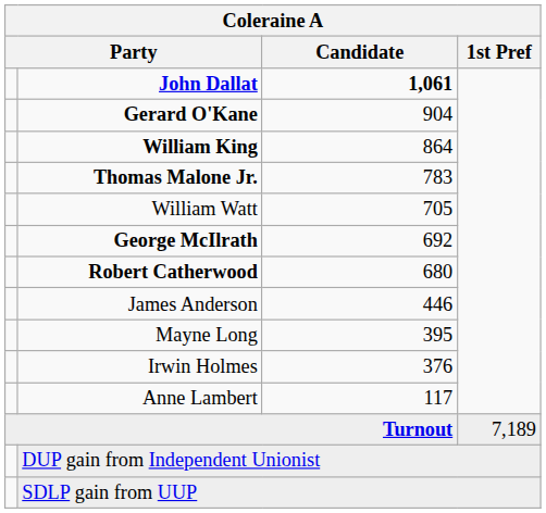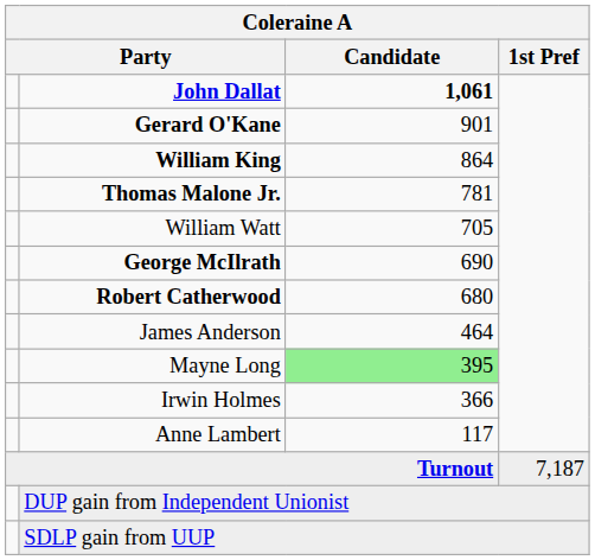 <table class="wikitable">
 <tr>
 <th colspan="4" align="center">Coleraine A</th>
 </tr>
 <tr>
 <th colspan="2" align="center" width=200>Party</th>
 <th width=150>Candidate</th>
 <th width=60>1st Pref</th>
 </tr>
 <tr>
 <td></td>
 <td align="right"><strong><a href='#'>John Dallat</a></strong></td>
 <td align="right"><strong>1,061</strong></td>
 </tr>
 <tr>
 <td></td>
 <td align="right"><strong>Gerard O'Kane</strong></td>
-<td align="right">904</td>
+<td align="right">901</td>
 </tr>
 <tr>
 <td></td>
 <td align="right"><strong>William King</strong></td>
 <td align="right">864</td>
 </tr>
 <tr>
 <td></td>
 <td align="right"><strong>Thomas Malone Jr.</strong></td>
-<td align="right">783</td>
+<td align="right">781</td>
 </tr>
 <tr>
 <td></td>
 <td align="right">William Watt</td>
 <td align="right">705</td>
 </tr>
 <tr>
 <td></td>
 <td align="right"><strong>George McIlrath</strong></td>
-<td align="right">692</td>
+<td align="right">690</td>
 </tr>
 <tr>
 <td></td>
 <td align="right"><strong>Robert Catherwood</strong></td>
 <td align="right">680</td>
 </tr>
 <tr>
 <td></td>
 <td align="right">James Anderson</td>
-<td align="right">446</td>
+<td align="right">464</td>
 </tr>
 <tr>
 <td></td>
 <td align="right">Mayne Long</td>
-<td align="right">395</td>
+<td align="right" style="background: lightgreen;">395</td>
 </tr>
 <tr>
 <td></td>
 <td align="right">Irwin Holmes</td>
-<td align="right">376</td>
+<td align="right">366</td>
 </tr>
 <tr>
 <td></td>
 <td align="right">Anne Lambert</td>
 <td align="right">117</td>
 </tr>
 <tr bgcolor="EEEEEE">
 <td colspan=3 align="right"><strong><a href='#'>Turnout</a></strong></td>
-<td align="right">7,189</td>
+<td align="right">7,187</td>
 </tr>
 <tr>
 <td bgcolor=></td>
 <td colspan=3 bgcolor="EEEEEE"><a href='#'>DUP</a> gain from <a href='#'>Independent Unionist</a></td>
 </tr>
 <tr>
 <td bgcolor=></td>
 <td colspan=3 bgcolor="EEEEEE"><a href='#'>SDLP</a> gain from <a href='#'>UUP</a></td>
 </tr>
 </table>
